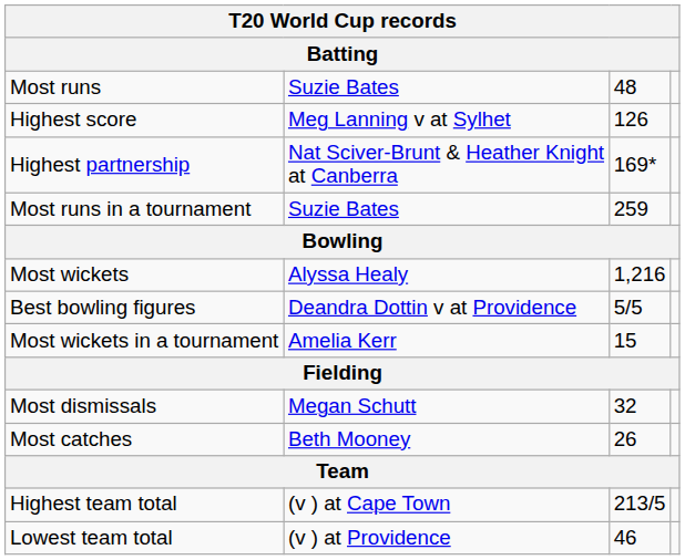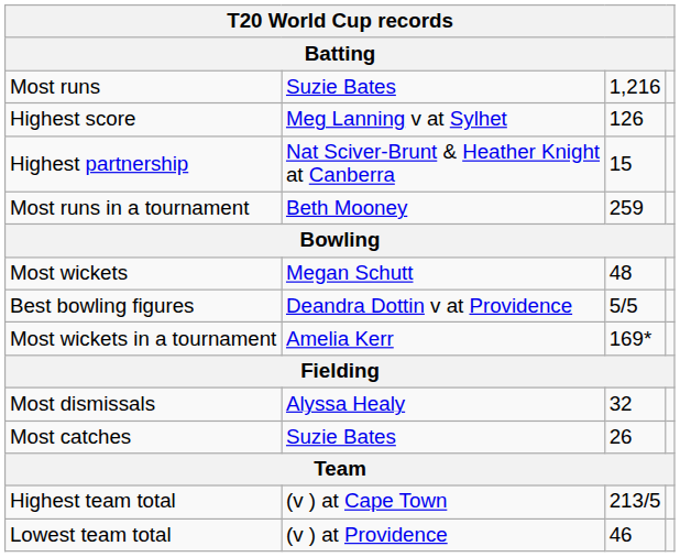 <table class="wikitable">
 <tr>
 <th colspan="4">T20 World Cup records</th>
 </tr>
 <tr>
 <th colspan="4">Batting</th>
 </tr>
 <tr>
 <td>Most runs</td>
 <td> <a href='#'>Suzie Bates</a></td>
-<td>48 </td>
+<td>1,216 </td>
 <td></td>
 </tr>
 <tr>
 <td>Highest score</td>
 <td> <a href='#'>Meg Lanning</a> v  at <a href='#'>Sylhet</a></td>
 <td>126 </td>
 <td></td>
 </tr>
 <tr>
 <td>Highest <a href='#'>partnership</a></td>
 <td> <a href='#'>Nat Sciver-Brunt</a> & <a href='#'>Heather Knight</a><br>  at <a href='#'>Canberra</a></td>
-<td>169* </td>
+<td>15 </td>
 <td></td>
 </tr>
 <tr>
 <td>Most runs in a tournament</td>
-<td> <a href='#'>Suzie Bates</a></td>
+<td> <a href='#'>Beth Mooney</a></td>
 <td>259 </td>
 <td></td>
 </tr>
 <tr>
 <th colspan="4">Bowling</th>
 </tr>
 <tr>
 <td>Most wickets</td>
-<td> <a href='#'>Alyssa Healy</a></td>
-<td>1,216 </td>
+<td> <a href='#'>Megan Schutt</a></td>
+<td>48 </td>
 <td></td>
 </tr>
 <tr>
 <td>Best bowling figures</td>
 <td> <a href='#'>Deandra Dottin</a> v  at <a href='#'>Providence</a></td>
 <td>5/5 </td>
 <td></td>
 </tr>
 <tr>
 <td>Most wickets in a tournament</td>
 <td> <a href='#'>Amelia Kerr</a></td>
-<td>15 </td>
+<td>169* </td>
 <td></td>
 </tr>
 <tr>
 <th colspan="4">Fielding</th>
 </tr>
 <tr>
 <td>Most dismissals </td>
-<td> <a href='#'>Megan Schutt</a></td>
+<td> <a href='#'>Alyssa Healy</a></td>
 <td>32 </td>
 <td></td>
 </tr>
 <tr>
 <td>Most catches </td>
-<td> <a href='#'>Beth Mooney</a></td>
+<td> <a href='#'>Suzie Bates</a></td>
 <td>26 </td>
 <td></td>
 </tr>
 <tr>
 <th colspan="4">Team</th>
 </tr>
 <tr>
 <td>Highest team total</td>
 <td> (v ) at <a href='#'>Cape Town</a></td>
 <td>213/5 </td>
 <td></td>
 </tr>
 <tr>
 <td>Lowest team total</td>
 <td> (v ) at <a href='#'>Providence</a></td>
 <td>46 </td>
 <td></td>
 </tr>
 </table>
